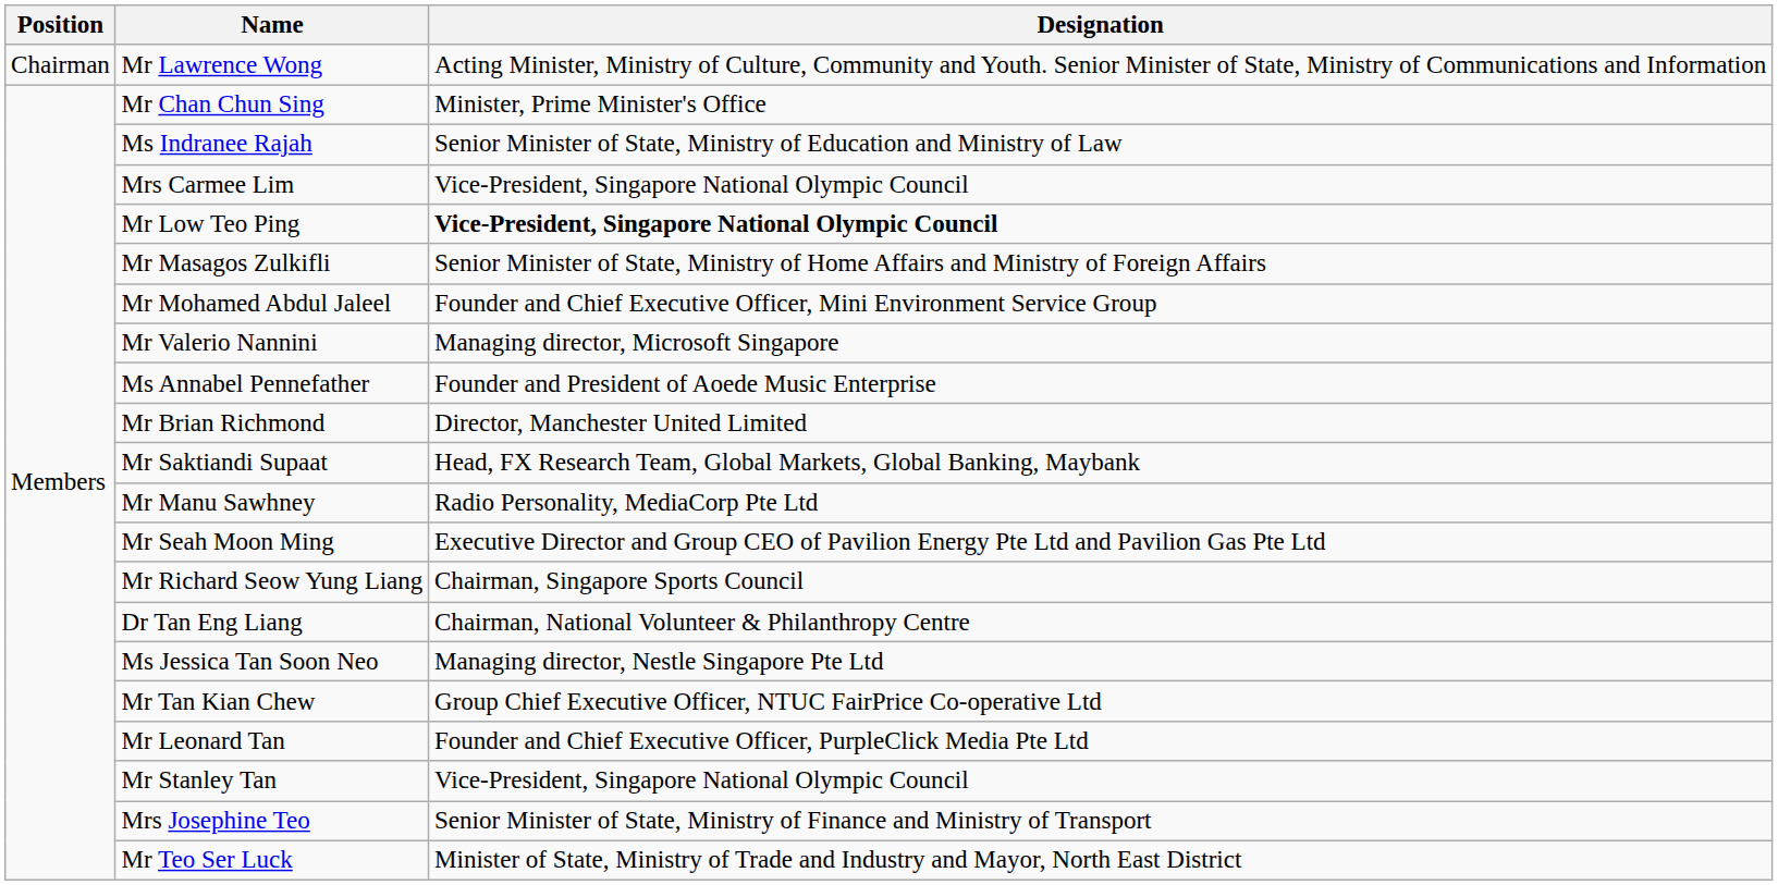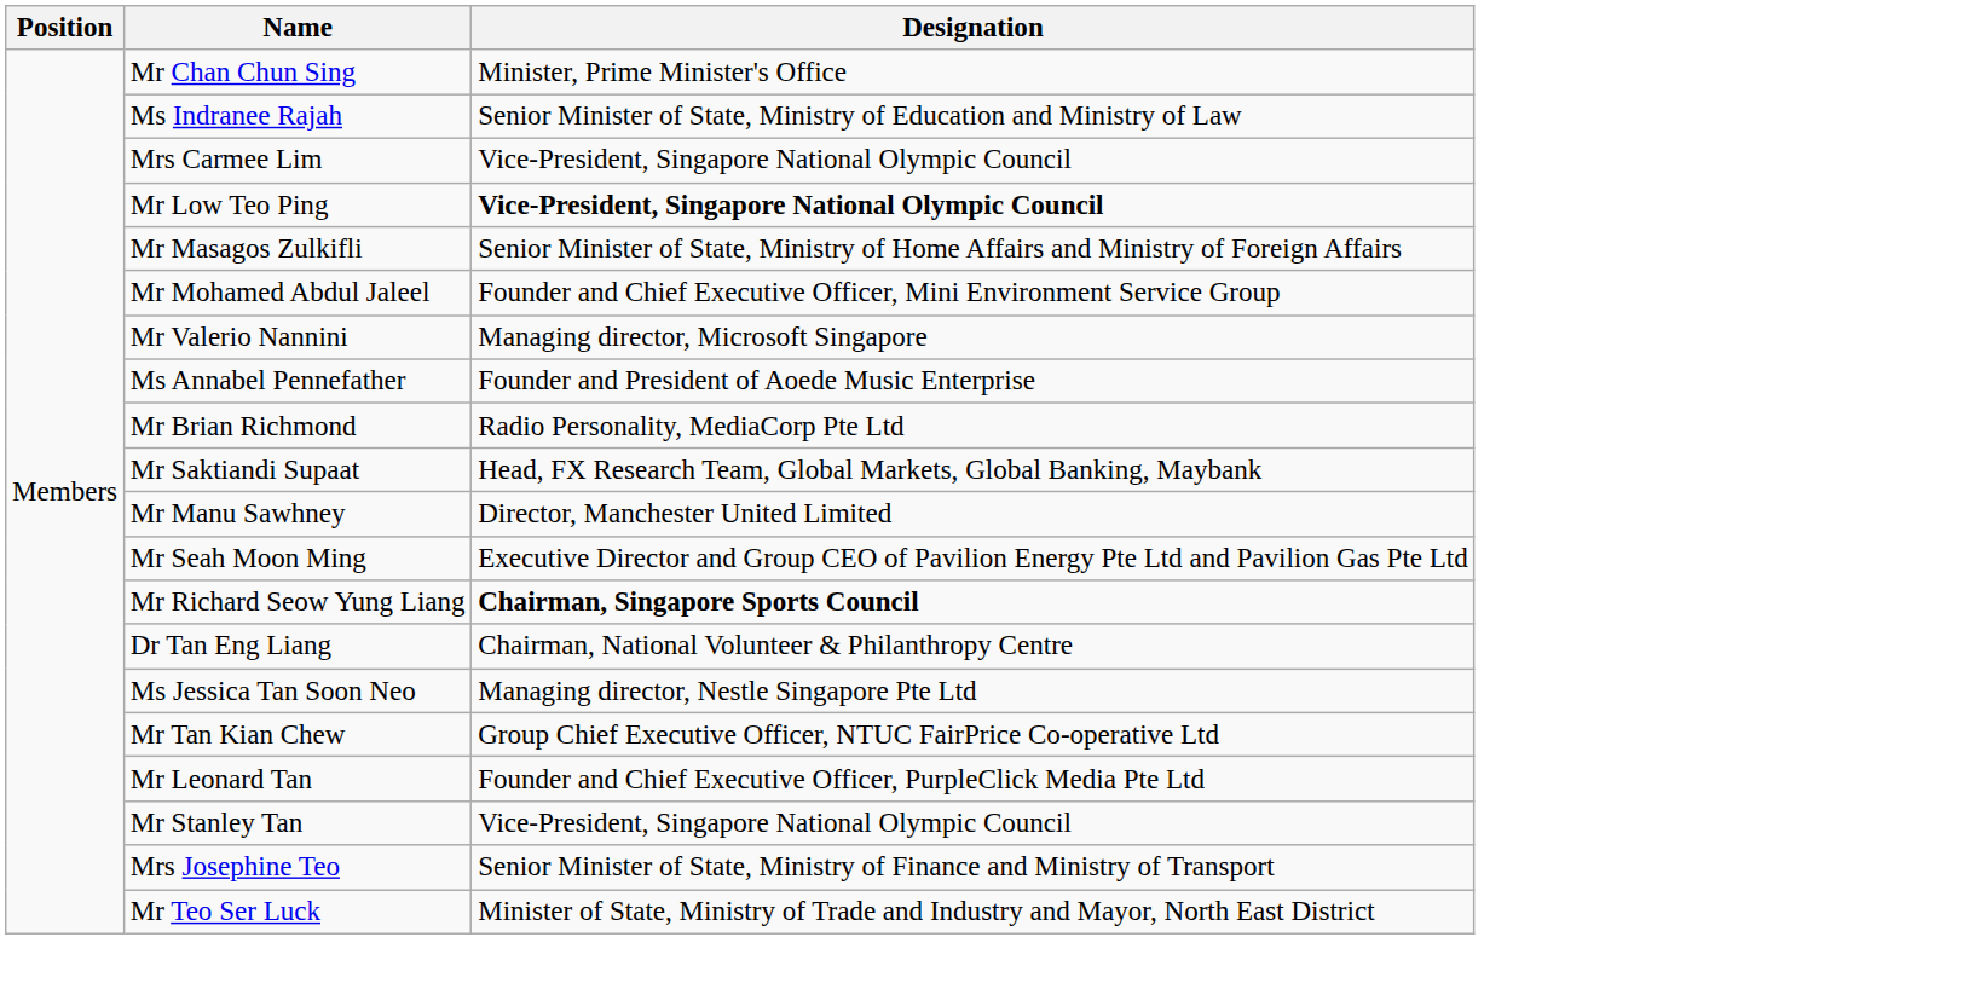 <table class="wikitable">
 <tr>
 <th>Position</th>
 <th>Name</th>
 <th>Designation</th>
-</tr>
-<tr>
-<td>Chairman</td>
-<td>Mr <a href='#'>Lawrence Wong</a></td>
-<td>Acting Minister, Ministry of Culture, Community and Youth. Senior Minister of State, Ministry of Communications and Information</td>
 </tr>
 <tr>
 <td rowspan="20">Members</td>
 <td>Mr <a href='#'>Chan Chun Sing</a></td>
 <td>Minister, Prime Minister's Office</td>
 </tr>
 <tr>
 <td>Ms <a href='#'>Indranee Rajah</a></td>
 <td>Senior Minister of State, Ministry of Education and Ministry of Law</td>
 </tr>
 <tr>
 <td>Mrs Carmee Lim</td>
 <td>Vice-President, Singapore National Olympic Council</td>
 </tr>
 <tr>
 <td>Mr Low Teo Ping</td>
 <td><strong>Vice-President, Singapore National Olympic Council</strong></td>
 </tr>
 <tr>
 <td>Mr Masagos Zulkifli</td>
 <td>Senior Minister of State, Ministry of Home Affairs and Ministry of Foreign Affairs</td>
 </tr>
 <tr>
 <td>Mr Mohamed Abdul Jaleel</td>
 <td>Founder and Chief Executive Officer, Mini Environment Service Group</td>
 </tr>
 <tr>
 <td>Mr Valerio Nannini</td>
 <td>Managing director, Microsoft Singapore</td>
 </tr>
 <tr>
 <td>Ms Annabel Pennefather</td>
 <td>Founder and President of Aoede Music Enterprise</td>
 </tr>
 <tr>
 <td>Mr Brian Richmond</td>
-<td>Director, Manchester United Limited</td>
+<td>Radio Personality, MediaCorp Pte Ltd</td>
 </tr>
 <tr>
 <td>Mr Saktiandi Supaat</td>
 <td>Head, FX Research Team, Global Markets, Global Banking, Maybank</td>
 </tr>
 <tr>
 <td>Mr Manu Sawhney</td>
-<td>Radio Personality, MediaCorp Pte Ltd</td>
+<td>Director, Manchester United Limited</td>
 </tr>
 <tr>
 <td>Mr Seah Moon Ming</td>
 <td>Executive Director and Group CEO of Pavilion Energy Pte Ltd and Pavilion Gas Pte Ltd</td>
 </tr>
 <tr>
 <td>Mr Richard Seow Yung Liang</td>
-<td>Chairman, Singapore Sports Council</td>
+<td><strong>Chairman, Singapore Sports Council</strong></td>
 </tr>
 <tr>
 <td>Dr Tan Eng Liang</td>
 <td>Chairman, National Volunteer & Philanthropy Centre</td>
 </tr>
 <tr>
 <td>Ms Jessica Tan Soon Neo</td>
 <td>Managing director, Nestle Singapore Pte Ltd</td>
 </tr>
 <tr>
 <td>Mr Tan Kian Chew</td>
 <td>Group Chief Executive Officer, NTUC FairPrice Co-operative Ltd</td>
 </tr>
 <tr>
 <td>Mr Leonard Tan</td>
 <td>Founder and Chief Executive Officer, PurpleClick Media Pte Ltd</td>
 </tr>
 <tr>
 <td>Mr Stanley Tan</td>
 <td>Vice-President, Singapore National Olympic Council</td>
 </tr>
 <tr>
 <td>Mrs <a href='#'>Josephine Teo</a></td>
 <td>Senior Minister of State, Ministry of Finance and Ministry of Transport</td>
 </tr>
 <tr>
 <td>Mr <a href='#'>Teo Ser Luck</a></td>
 <td>Minister of State, Ministry of Trade and Industry and Mayor, North East District</td>
 </tr>
 </table>
